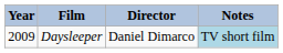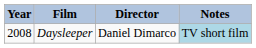 <table class="wikitable">
 <tr>
 <th style="background:#B0C4DE;">Year</th>
 <th style="background:#B0C4DE;">Film</th>
 <th style="background:#B0C4DE;">Director</th>
 <th style="background:#B0C4DE;">Notes</th>
 </tr>
 <tr>
-<td>2009</td>
+<td>2008</td>
 <td><em>Daysleeper</em></td>
 <td>Daniel Dimarco</td>
 <td style="background: lightblue;">TV short film</td>
 </tr>
 </table>
